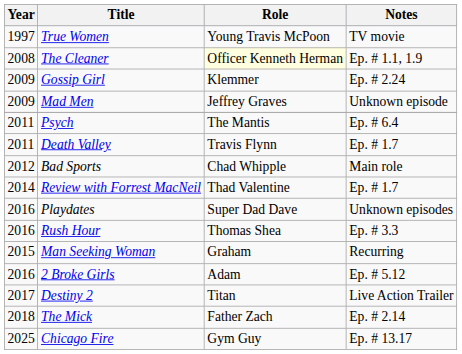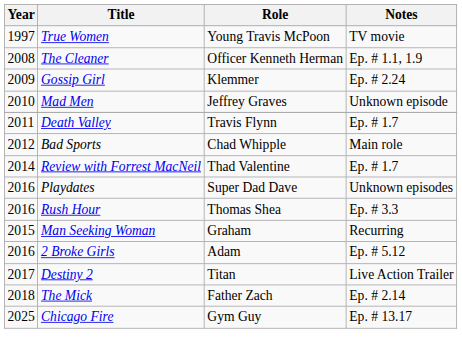 <table class=wikitable>
 <tr style="background:#B0C4DE;">
 <th>Year</th>
 <th>Title</th>
 <th>Role</th>
 <th>Notes</th>
 </tr>
 <tr>
 <td>1997</td>
 <td><em><a href='#'>True Women</a></em></td>
 <td>Young Travis McPoon</td>
 <td>TV movie</td>
 </tr>
 <tr>
 <td>2008</td>
 <td><em><a href='#'>The Cleaner</a></em></td>
-<td style="background: lightyellow;">Officer Kenneth Herman</td>
+<td>Officer Kenneth Herman</td>
 <td>Ep. # 1.1, 1.9</td>
 </tr>
 <tr>
 <td>2009</td>
 <td><em><a href='#'>Gossip Girl</a></em></td>
 <td>Klemmer</td>
 <td>Ep. # 2.24</td>
 </tr>
 <tr>
-<td>2009</td>
+<td>2010</td>
 <td><em><a href='#'>Mad Men</a></em></td>
 <td>Jeffrey Graves</td>
 <td>Unknown episode</td>
 </tr>
 <tr>
-</tr>
-<tr>
-<td>2011</td>
-<td><em><a href='#'>Psych</a></em></td>
-<td>The Mantis</td>
-<td>Ep. # 6.4</td>
 </tr>
 <tr>
 <td>2011</td>
 <td><em><a href='#'>Death Valley</a></em></td>
 <td>Travis Flynn</td>
 <td>Ep. # 1.7</td>
 </tr>
 <tr>
 <td>2012</td>
 <td><em>Bad Sports</em></td>
 <td>Chad Whipple</td>
 <td>Main role</td>
 </tr>
 <tr>
 <td>2014</td>
 <td><em><a href='#'>Review with Forrest MacNeil</a></em></td>
 <td>Thad Valentine</td>
 <td>Ep. # 1.7</td>
 </tr>
 <tr>
 <td>2016</td>
 <td><em>Playdates</em></td>
 <td>Super Dad Dave</td>
 <td>Unknown episodes</td>
 </tr>
 <tr>
 <td>2016</td>
 <td><em><a href='#'>Rush Hour</a></em></td>
 <td>Thomas Shea</td>
 <td>Ep. # 3.3</td>
 </tr>
 <tr>
 <td>2015</td>
 <td><em><a href='#'>Man Seeking Woman</a></em></td>
 <td>Graham</td>
 <td>Recurring</td>
 </tr>
 <tr>
 <td>2016</td>
 <td><em><a href='#'>2 Broke Girls</a></em></td>
 <td>Adam</td>
 <td>Ep. # 5.12</td>
 </tr>
 <tr>
 <td>2017</td>
 <td><em><a href='#'>Destiny 2</a></em></td>
 <td>Titan</td>
 <td>Live Action Trailer</td>
 </tr>
 <tr>
 <td>2018</td>
 <td><em><a href='#'>The Mick</a></em></td>
 <td>Father Zach</td>
 <td>Ep. # 2.14</td>
 </tr>
 <tr>
 <td>2025</td>
 <td><em><a href='#'>Chicago Fire</a></em></td>
 <td>Gym Guy</td>
 <td>Ep. # 13.17</td>
 </tr>
 </table>
